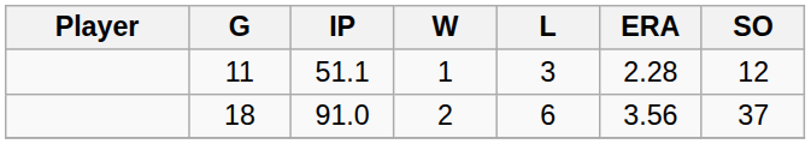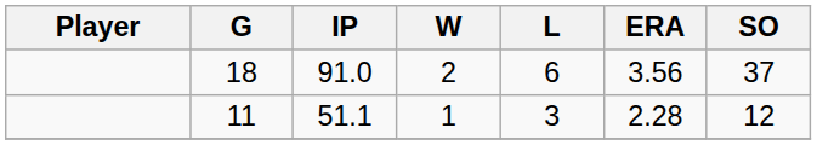 <table class="wikitable sortable">
 <tr>
 <th bgcolor="#DDDDFF" width="16%">Player</th>
 <th bgcolor="#DDDDFF" width="9%">G</th>
 <th bgcolor="#DDDDFF" width="9%">IP</th>
 <th bgcolor="#DDDDFF" width="9%">W</th>
 <th bgcolor="#DDDDFF" width="9%">L</th>
 <th bgcolor="#DDDDFF" width="9%">ERA</th>
 <th bgcolor="#DDDDFF" width="9%">SO</th>
 </tr>
 <tr align="center">
 <td></td>
+<td>18</td>
+<td>91.0</td>
+<td>2</td>
+<td>6</td>
+<td>3.56</td>
+<td>37</td>
+</tr>
+<tr align="center">
+<td></td>
 <td>11</td>
 <td>51.1</td>
 <td>1</td>
 <td>3</td>
 <td>2.28</td>
 <td>12</td>
 </tr>
 <tr align="center">
-<td></td>
-<td>18</td>
-<td>91.0</td>
-<td>2</td>
-<td>6</td>
-<td>3.56</td>
-<td>37</td>
-</tr>
-<tr align="center">
 </tr>
 </table>
